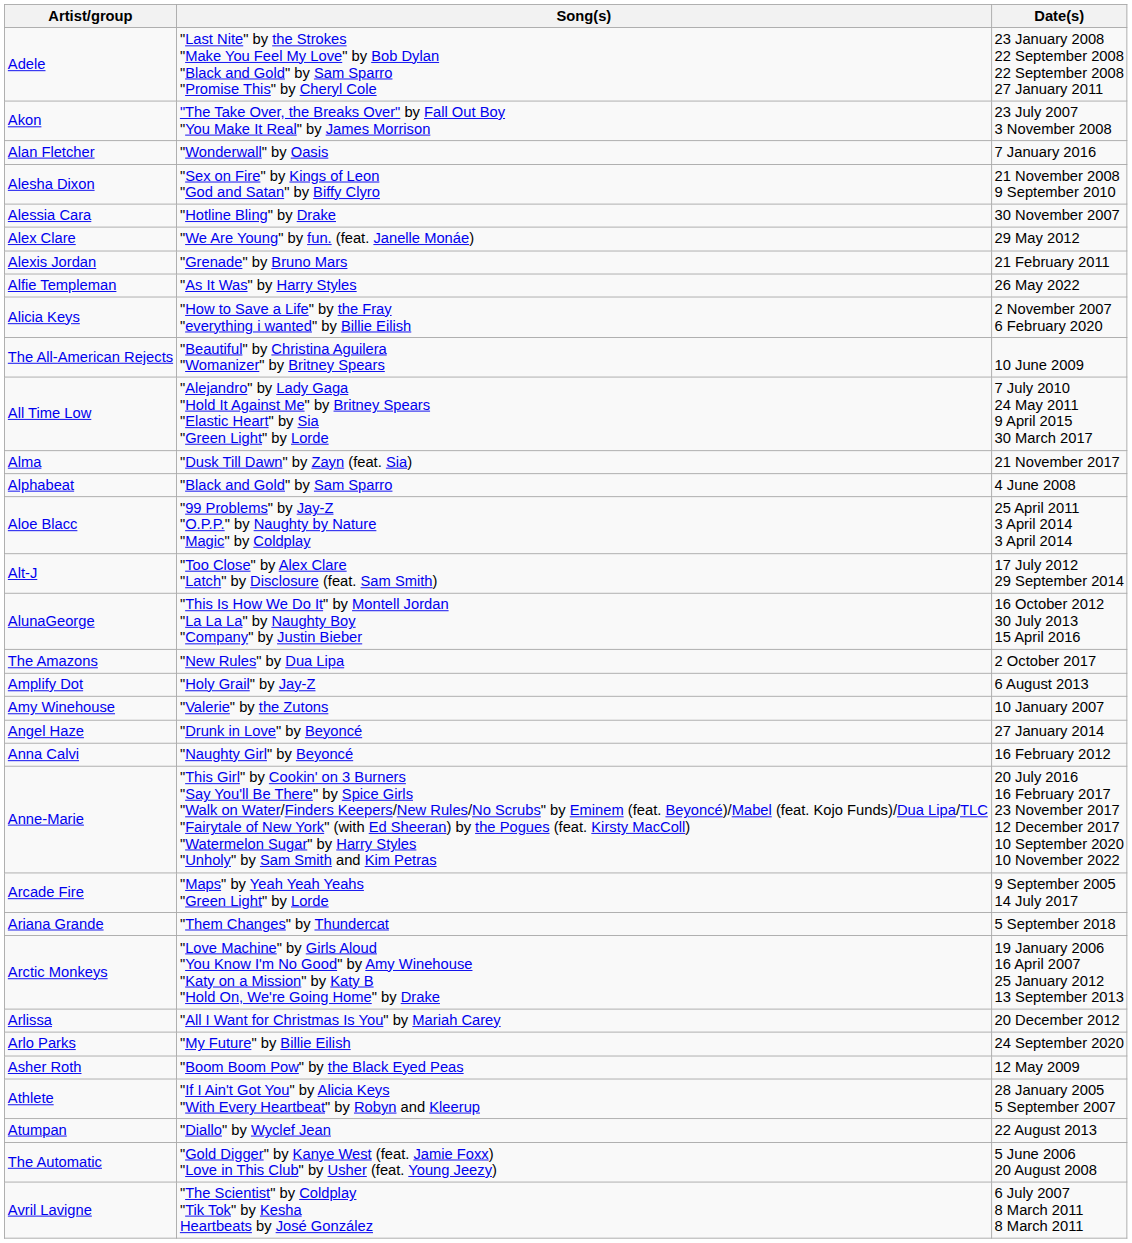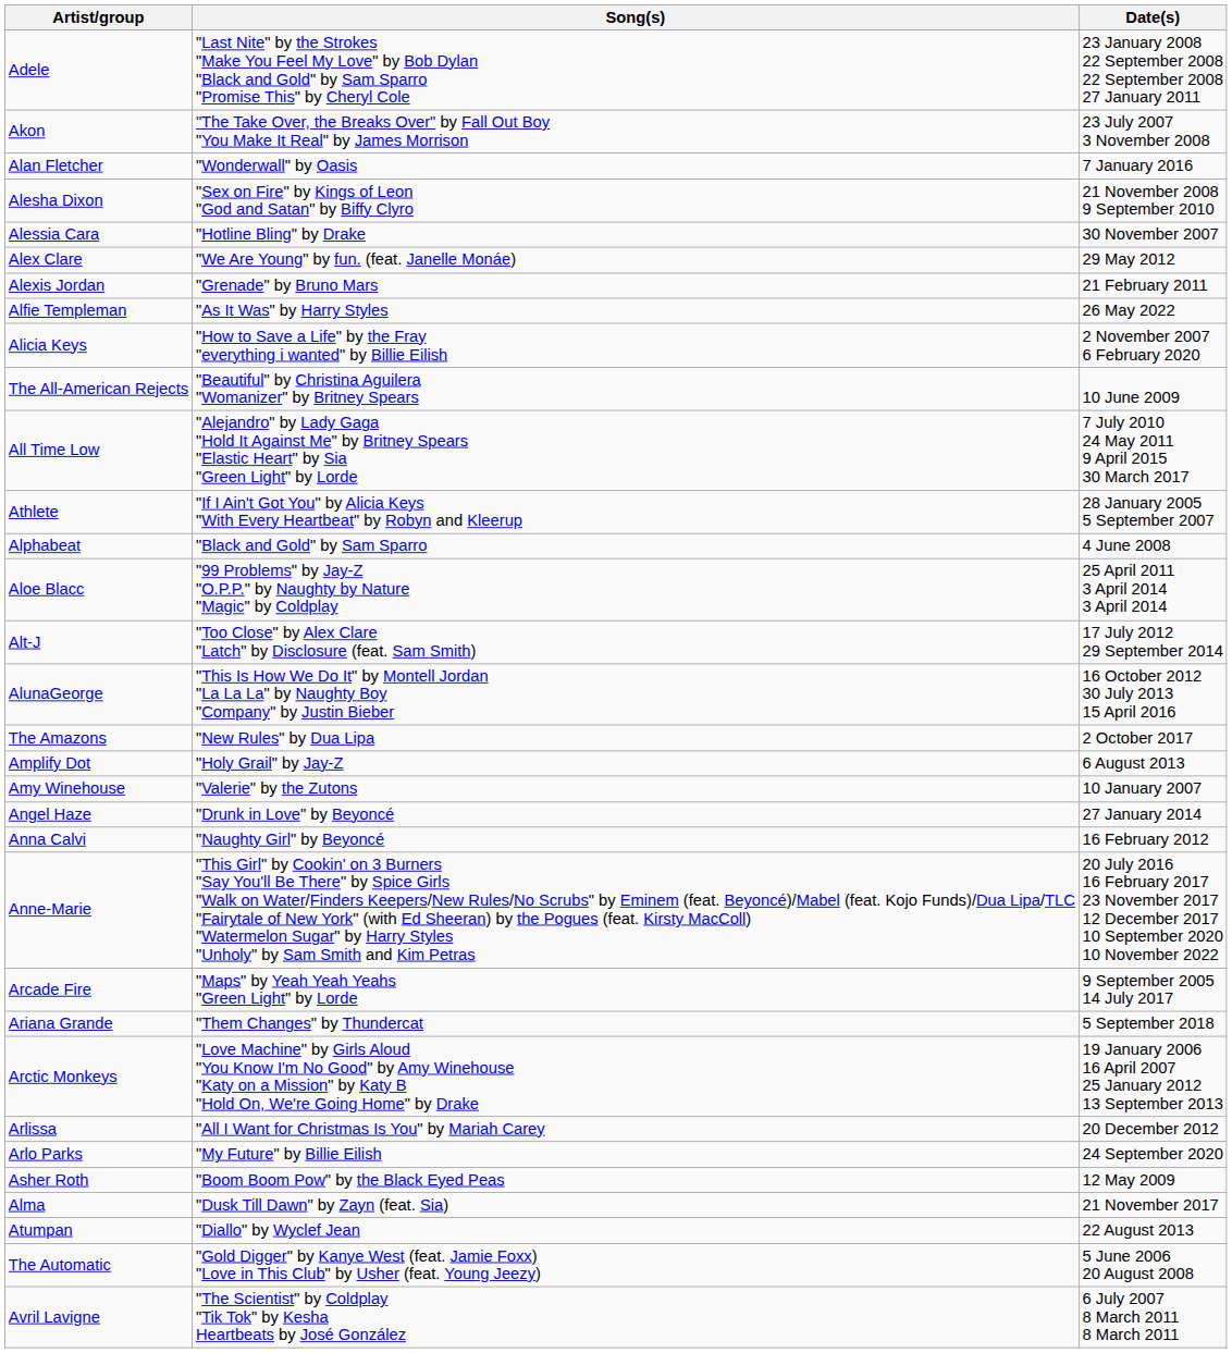 <table class="wikitable">
 <tr>
 <th>Artist/group</th>
 <th>Song(s)</th>
 <th>Date(s)</th>
 </tr>
 <tr>
 <td><a href='#'>Adele</a></td>
 <td>"<a href='#'>Last Nite</a>" by <a href='#'>the Strokes</a><br>"<a href='#'>Make You Feel My Love</a>" by <a href='#'>Bob Dylan</a><br>"<a href='#'>Black and Gold</a>" by <a href='#'>Sam Sparro</a><br>"<a href='#'>Promise This</a>" by <a href='#'>Cheryl Cole</a></td>
 <td>23 January 2008<br>22 September 2008<br>22 September 2008<br>27 January 2011</td>
 </tr>
 <tr>
 <td><a href='#'>Akon</a></td>
 <td><a href='#'>"The Take Over, the Breaks Over"</a> by <a href='#'>Fall Out Boy</a><br>"<a href='#'>You Make It Real</a>" by <a href='#'>James Morrison</a></td>
 <td>23 July 2007<br>3 November 2008</td>
 </tr>
 <tr>
 <td><a href='#'>Alan Fletcher</a></td>
 <td>"<a href='#'>Wonderwall</a>" by <a href='#'>Oasis</a></td>
 <td>7 January 2016</td>
 </tr>
 <tr>
 <td><a href='#'>Alesha Dixon</a></td>
 <td>"<a href='#'>Sex on Fire</a>" by <a href='#'>Kings of Leon</a><br>"<a href='#'>God and Satan</a>" by <a href='#'>Biffy Clyro</a></td>
 <td>21 November 2008<br>9 September 2010</td>
 </tr>
 <tr>
 <td><a href='#'>Alessia Cara</a></td>
 <td>"<a href='#'>Hotline Bling</a>" by <a href='#'>Drake</a></td>
 <td>30 November 2007</td>
 </tr>
 <tr>
 <td><a href='#'>Alex Clare</a></td>
 <td>"<a href='#'>We Are Young</a>" by <a href='#'>fun.</a> (feat. <a href='#'>Janelle Monáe</a>)</td>
 <td>29 May 2012</td>
 </tr>
 <tr>
 <td><a href='#'>Alexis Jordan</a></td>
 <td>"<a href='#'>Grenade</a>" by <a href='#'>Bruno Mars</a></td>
 <td>21 February 2011</td>
 </tr>
 <tr>
 <td><a href='#'>Alfie Templeman</a></td>
 <td>"<a href='#'>As It Was</a>" by <a href='#'>Harry Styles</a></td>
 <td>26 May 2022</td>
 </tr>
 <tr>
 <td><a href='#'>Alicia Keys</a></td>
 <td>"<a href='#'>How to Save a Life</a>" by <a href='#'>the Fray</a><br>"<a href='#'>everything i wanted</a>" by <a href='#'>Billie Eilish</a></td>
 <td>2 November 2007<br>6 February 2020</td>
 </tr>
 <tr>
 <td><a href='#'>The All-American Rejects</a></td>
 <td>"<a href='#'>Beautiful</a>" by <a href='#'>Christina Aguilera</a><br>"<a href='#'>Womanizer</a>" by <a href='#'>Britney Spears</a></td>
 <td><br>10 June 2009</td>
 </tr>
 <tr>
 <td><a href='#'>All Time Low</a></td>
 <td>"<a href='#'>Alejandro</a>" by <a href='#'>Lady Gaga</a><br>"<a href='#'>Hold It Against Me</a>" by <a href='#'>Britney Spears</a><br> "<a href='#'>Elastic Heart</a>" by <a href='#'>Sia</a><br>"<a href='#'>Green Light</a>" by <a href='#'>Lorde</a></td>
 <td>7 July 2010 <br> 24 May 2011<br> 9 April 2015<br>30 March 2017</td>
 </tr>
 <tr>
-<td><a href='#'>Alma</a></td>
-<td>"<a href='#'>Dusk Till Dawn</a>" by <a href='#'>Zayn</a> (feat. <a href='#'>Sia</a>)</td>
-<td>21 November 2017</td>
+<td><a href='#'>Athlete</a></td>
+<td>"<a href='#'>If I Ain't Got You</a>" by <a href='#'>Alicia Keys</a><br>"<a href='#'>With Every Heartbeat</a>" by <a href='#'>Robyn</a> and <a href='#'>Kleerup</a></td>
+<td>28 January 2005 <br>5 September 2007</td>
 </tr>
 <tr>
 <td><a href='#'>Alphabeat</a></td>
 <td>"<a href='#'>Black and Gold</a>" by <a href='#'>Sam Sparro</a></td>
 <td>4 June 2008</td>
 </tr>
 <tr>
 <td><a href='#'>Aloe Blacc</a></td>
 <td>"<a href='#'>99 Problems</a>" by <a href='#'>Jay-Z</a><br>"<a href='#'>O.P.P.</a>" by <a href='#'>Naughty by Nature</a><br>"<a href='#'>Magic</a>" by <a href='#'>Coldplay</a></td>
 <td>25 April 2011<br> 3 April 2014<br> 3 April 2014</td>
 </tr>
 <tr>
 <td><a href='#'>Alt-J</a></td>
 <td>"<a href='#'>Too Close</a>" by <a href='#'>Alex Clare</a><br>"<a href='#'>Latch</a>" by <a href='#'>Disclosure</a> (feat. <a href='#'>Sam Smith</a>)</td>
 <td>17 July 2012<br>29 September 2014</td>
 </tr>
 <tr>
 <td><a href='#'>AlunaGeorge</a></td>
 <td>"<a href='#'>This Is How We Do It</a>" by <a href='#'>Montell Jordan</a><br>"<a href='#'>La La La</a>" by <a href='#'>Naughty Boy</a><br>"<a href='#'>Company</a>" by <a href='#'>Justin Bieber</a></td>
 <td>16 October 2012<br>30 July 2013<br>15 April 2016</td>
 </tr>
 <tr>
 <td><a href='#'>The Amazons</a></td>
 <td>"<a href='#'>New Rules</a>" by <a href='#'>Dua Lipa</a></td>
 <td>2 October 2017</td>
 </tr>
 <tr>
 <td><a href='#'>Amplify Dot</a></td>
 <td>"<a href='#'>Holy Grail</a>" by <a href='#'>Jay-Z</a></td>
 <td>6 August 2013</td>
 </tr>
 <tr>
 <td><a href='#'>Amy Winehouse</a></td>
 <td>"<a href='#'>Valerie</a>" by <a href='#'>the Zutons</a></td>
 <td>10 January 2007</td>
 </tr>
 <tr>
 <td><a href='#'>Angel Haze</a></td>
 <td>"<a href='#'>Drunk in Love</a>" by <a href='#'>Beyoncé</a></td>
 <td>27 January 2014</td>
 </tr>
 <tr>
 <td><a href='#'>Anna Calvi</a></td>
 <td>"<a href='#'>Naughty Girl</a>" by <a href='#'>Beyoncé</a></td>
 <td>16 February 2012</td>
 </tr>
 <tr>
 <td><a href='#'>Anne-Marie</a></td>
 <td>"<a href='#'>This Girl</a>" by <a href='#'>Cookin' on 3 Burners</a><br>"<a href='#'>Say You'll Be There</a>" by <a href='#'>Spice Girls</a><br>"<a href='#'>Walk on Water</a>/<a href='#'>Finders Keepers</a>/<a href='#'>New Rules</a>/<a href='#'>No Scrubs</a>" by <a href='#'>Eminem</a> (feat. <a href='#'>Beyoncé</a>)/<a href='#'>Mabel</a> (feat. Kojo Funds)/<a href='#'>Dua Lipa</a>/<a href='#'>TLC</a><br>"<a href='#'>Fairytale of New York</a>" (with <a href='#'>Ed Sheeran</a>) by <a href='#'>the Pogues</a> (feat. <a href='#'>Kirsty MacColl</a>)<br>"<a href='#'>Watermelon Sugar</a>" by <a href='#'>Harry Styles</a><br>"<a href='#'>Unholy</a>" by <a href='#'>Sam Smith</a> and <a href='#'>Kim Petras</a></td>
 <td>20 July 2016<br>16 February 2017<br>23 November 2017<br>12 December 2017<br>10 September 2020<br>10 November 2022</td>
 </tr>
 <tr>
 <td><a href='#'>Arcade Fire</a></td>
 <td>"<a href='#'>Maps</a>" by <a href='#'>Yeah Yeah Yeahs</a><br>"<a href='#'>Green Light</a>" by <a href='#'>Lorde</a></td>
 <td>9 September 2005 <br>14 July 2017</td>
 </tr>
 <tr>
 <td><a href='#'>Ariana Grande</a></td>
 <td>"<a href='#'>Them Changes</a>" by <a href='#'>Thundercat</a></td>
 <td>5 September 2018</td>
 </tr>
 <tr>
 <td><a href='#'>Arctic Monkeys</a></td>
 <td>"<a href='#'>Love Machine</a>" by <a href='#'>Girls Aloud</a><br>"<a href='#'>You Know I'm No Good</a>" by <a href='#'>Amy Winehouse</a><br>"<a href='#'>Katy on a Mission</a>" by <a href='#'>Katy B</a><br>"<a href='#'>Hold On, We're Going Home</a>" by <a href='#'>Drake</a></td>
 <td>19 January 2006<br>16 April 2007<br>25 January 2012<br>13 September 2013</td>
 </tr>
 <tr>
 <td><a href='#'>Arlissa</a></td>
 <td>"<a href='#'>All I Want for Christmas Is You</a>" by <a href='#'>Mariah Carey</a></td>
 <td>20 December 2012</td>
 </tr>
 <tr>
 <td><a href='#'>Arlo Parks</a></td>
 <td>"<a href='#'>My Future</a>" by <a href='#'>Billie Eilish</a></td>
 <td>24 September 2020</td>
 </tr>
 <tr>
 <td><a href='#'>Asher Roth</a></td>
 <td>"<a href='#'>Boom Boom Pow</a>" by <a href='#'>the Black Eyed Peas</a></td>
 <td>12 May 2009</td>
 </tr>
 <tr>
-<td><a href='#'>Athlete</a></td>
-<td>"<a href='#'>If I Ain't Got You</a>" by <a href='#'>Alicia Keys</a><br>"<a href='#'>With Every Heartbeat</a>" by <a href='#'>Robyn</a> and <a href='#'>Kleerup</a></td>
-<td>28 January 2005 <br>5 September 2007</td>
+<td><a href='#'>Alma</a></td>
+<td>"<a href='#'>Dusk Till Dawn</a>" by <a href='#'>Zayn</a> (feat. <a href='#'>Sia</a>)</td>
+<td>21 November 2017</td>
 </tr>
 <tr>
 <td><a href='#'>Atumpan</a></td>
 <td>"<a href='#'>Diallo</a>" by <a href='#'>Wyclef Jean</a></td>
 <td>22 August 2013</td>
 </tr>
 <tr>
 <td><a href='#'>The Automatic</a></td>
 <td>"<a href='#'>Gold Digger</a>" by <a href='#'>Kanye West</a> (feat. <a href='#'>Jamie Foxx</a>)<br>"<a href='#'>Love in This Club</a>" by <a href='#'>Usher</a> (feat. <a href='#'>Young Jeezy</a>)</td>
 <td>5 June 2006<br>20 August 2008</td>
 </tr>
 <tr>
 <td><a href='#'>Avril Lavigne</a></td>
 <td>"<a href='#'>The Scientist</a>" by <a href='#'>Coldplay</a><br>"<a href='#'>Tik Tok</a>" by <a href='#'>Kesha</a><br><a href='#'>Heartbeats</a> by <a href='#'>José González</a></td>
 <td>6 July 2007<br>8 March 2011<br>8 March 2011</td>
 </tr>
 </table>
